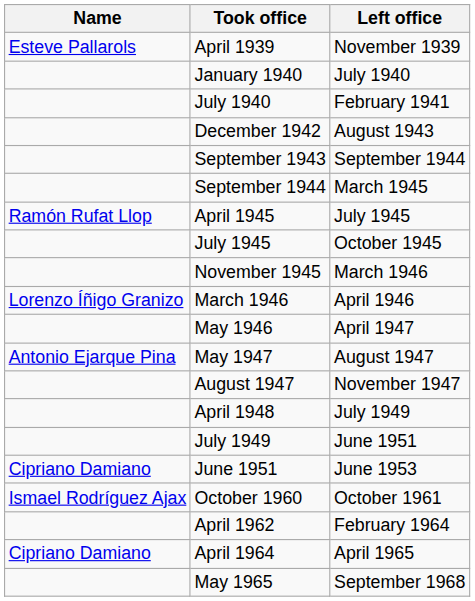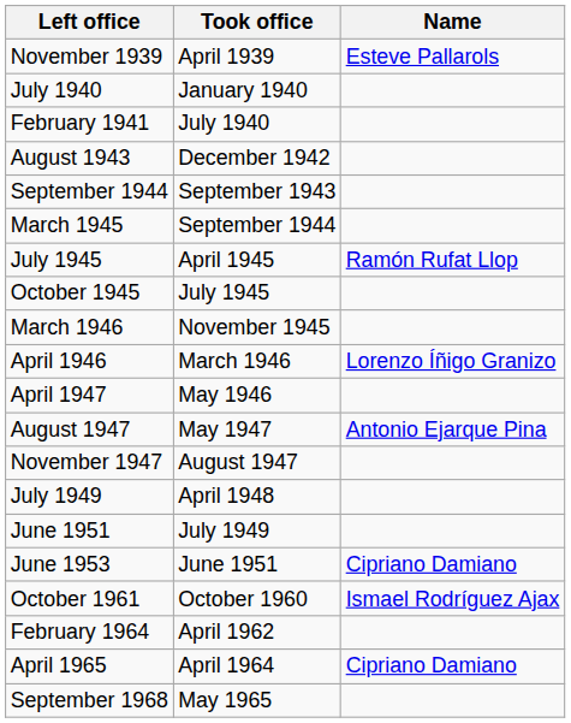 <table class = "wikitable">
 <tr style = "background: #eee;">
+<th>Left office</th>
+<th>Took office</th>
 <th>Name</th>
-<th>Took office</th>
-<th>Left office</th>
 </tr>
 <tr>
+<td>November 1939</td>
+<td>April 1939</td>
 <td><a href='#'>Esteve Pallarols</a></td>
-<td>April 1939</td>
-<td>November 1939</td>
 </tr>
 <tr>
+<td>July 1940</td>
+<td>January 1940</td>
 <td></td>
-<td>January 1940</td>
-<td>July 1940</td>
 </tr>
 <tr>
+<td>February 1941</td>
+<td>July 1940</td>
 <td></td>
-<td>July 1940</td>
-<td>February 1941</td>
 </tr>
 <tr>
+<td>August 1943</td>
+<td>December 1942</td>
 <td></td>
-<td>December 1942</td>
-<td>August 1943</td>
 </tr>
 <tr>
+<td>September 1944</td>
+<td>September 1943</td>
 <td></td>
-<td>September 1943</td>
-<td>September 1944</td>
 </tr>
 <tr>
+<td>March 1945</td>
+<td>September 1944</td>
 <td></td>
-<td>September 1944</td>
-<td>March 1945</td>
 </tr>
 <tr>
+<td>July 1945</td>
+<td>April 1945</td>
 <td><a href='#'>Ramón Rufat Llop</a></td>
-<td>April 1945</td>
-<td>July 1945</td>
 </tr>
 <tr>
+<td>October 1945</td>
+<td>July 1945</td>
 <td></td>
-<td>July 1945</td>
-<td>October 1945</td>
 </tr>
 <tr>
+<td>March 1946</td>
+<td>November 1945</td>
 <td></td>
-<td>November 1945</td>
-<td>March 1946</td>
 </tr>
 <tr>
+<td>April 1946</td>
+<td>March 1946</td>
 <td><a href='#'>Lorenzo Íñigo Granizo</a></td>
-<td>March 1946</td>
-<td>April 1946</td>
 </tr>
 <tr>
+<td>April 1947</td>
+<td>May 1946</td>
 <td></td>
-<td>May 1946</td>
-<td>April 1947</td>
 </tr>
 <tr>
+<td>August 1947</td>
+<td>May 1947</td>
 <td><a href='#'>Antonio Ejarque Pina</a></td>
-<td>May 1947</td>
-<td>August 1947</td>
 </tr>
 <tr>
+<td>November 1947</td>
+<td>August 1947</td>
 <td></td>
-<td>August 1947</td>
-<td>November 1947</td>
 </tr>
 <tr>
+<td>July 1949</td>
+<td>April 1948</td>
 <td></td>
-<td>April 1948</td>
-<td>July 1949</td>
 </tr>
 <tr>
+<td>June 1951</td>
+<td>July 1949</td>
 <td></td>
-<td>July 1949</td>
-<td>June 1951</td>
 </tr>
 <tr>
+<td>June 1953</td>
+<td>June 1951</td>
 <td><a href='#'>Cipriano Damiano</a></td>
-<td>June 1951</td>
-<td>June 1953</td>
 </tr>
 <tr>
+<td>October 1961</td>
+<td>October 1960</td>
 <td><a href='#'>Ismael Rodríguez Ajax</a></td>
-<td>October 1960</td>
-<td>October 1961</td>
 </tr>
 <tr>
+<td>February 1964</td>
+<td>April 1962</td>
 <td></td>
-<td>April 1962</td>
-<td>February 1964</td>
 </tr>
 <tr>
+<td>April 1965</td>
+<td>April 1964</td>
 <td><a href='#'>Cipriano Damiano</a></td>
-<td>April 1964</td>
-<td>April 1965</td>
 </tr>
 <tr>
+<td>September 1968</td>
+<td>May 1965</td>
 <td></td>
-<td>May 1965</td>
-<td>September 1968</td>
 </tr>
 </table>
